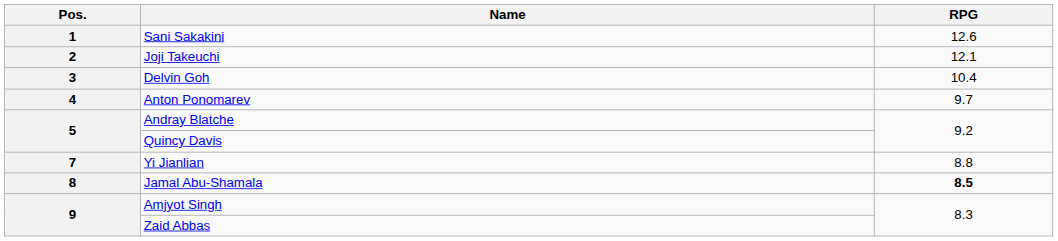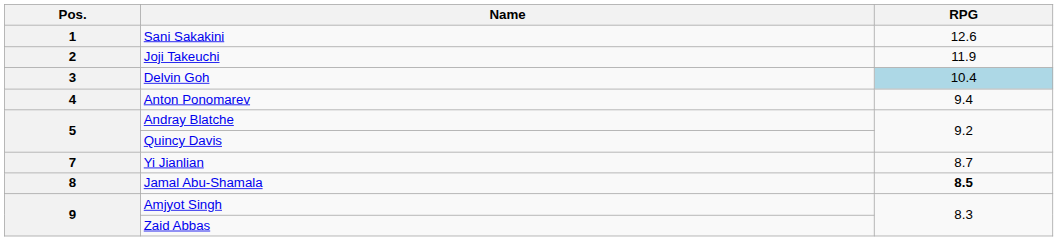 <table class=wikitable width=100% style="text-align:center;">
 <tr>
 <th width="13%">Pos.</th>
 <th width="70%">Name</th>
 <th width="17%">RPG</th>
 </tr>
 <tr>
 <th>1</th>
 <td align=left> <a href='#'>Sani Sakakini</a></td>
 <td>12.6</td>
 </tr>
 <tr>
 <th>2</th>
 <td align=left> <a href='#'>Joji Takeuchi</a></td>
-<td>12.1</td>
+<td>11.9</td>
 </tr>
 <tr>
 <th>3</th>
 <td align=left> <a href='#'>Delvin Goh</a></td>
-<td>10.4</td>
+<td style="background: lightblue;">10.4</td>
 </tr>
 <tr>
 <th>4</th>
 <td align=left> <a href='#'>Anton Ponomarev</a></td>
-<td>9.7</td>
+<td>9.4</td>
 </tr>
 <tr>
 <th rowspan=2>5</th>
 <td align=left> <a href='#'>Andray Blatche</a></td>
 <td rowspan=2>9.2</td>
 </tr>
 <tr>
 <td align=left> <a href='#'>Quincy Davis</a></td>
 </tr>
 <tr>
 <th>7</th>
 <td align=left> <a href='#'>Yi Jianlian</a></td>
-<td>8.8</td>
+<td>8.7</td>
 </tr>
 <tr>
 <th>8</th>
 <td align=left> <a href='#'>Jamal Abu-Shamala</a></td>
 <td><strong>8.5</strong></td>
 </tr>
 <tr>
 <th rowspan=2>9</th>
 <td align=left> <a href='#'>Amjyot Singh</a></td>
 <td rowspan=2>8.3</td>
 </tr>
 <tr>
 <td align=left> <a href='#'>Zaid Abbas</a></td>
 </tr>
 </table>
